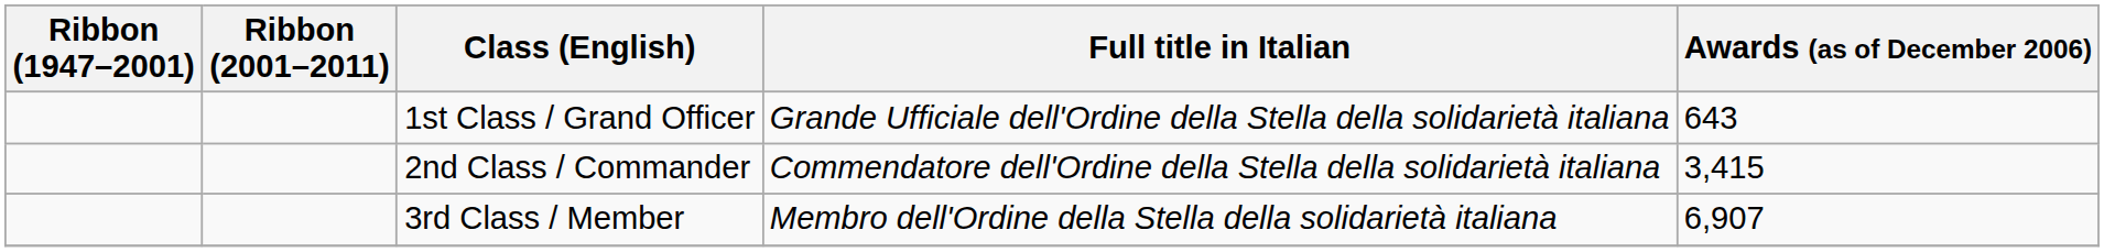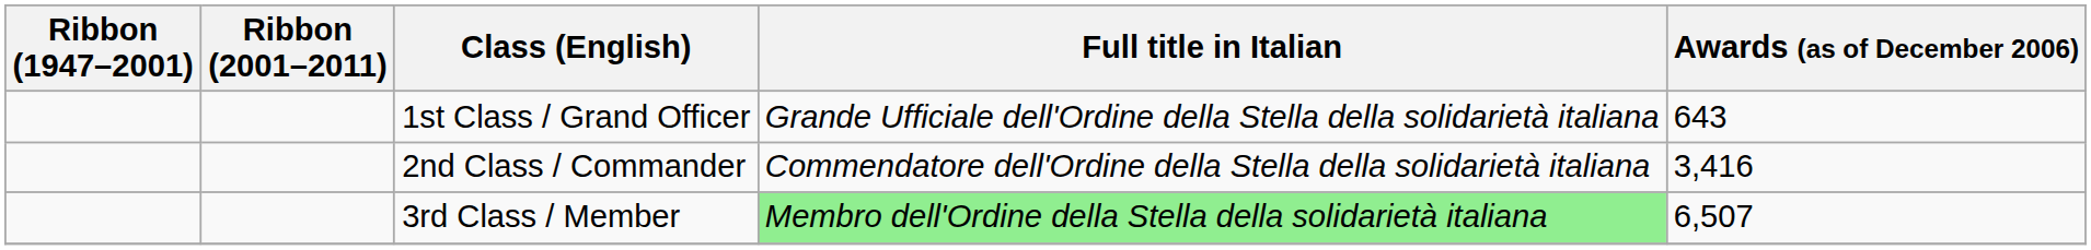 <table class="wikitable" style="text-align:left">
 <tr>
 <th>Ribbon<br> (1947–2001)</th>
 <th>Ribbon<br> (2001–2011)</th>
 <th>Class (English)</th>
 <th>Full title in Italian</th>
 <th>Awards <small>(as of December 2006)</small></th>
 </tr>
 <tr>
 <td></td>
 <td></td>
 <td>1st Class / Grand Officer</td>
 <td><em>Grande Ufficiale dell'Ordine della Stella della solidarietà italiana</em></td>
 <td>643</td>
 </tr>
 <tr>
 <td></td>
 <td></td>
 <td>2nd Class / Commander</td>
 <td><em>Commendatore dell'Ordine della Stella della solidarietà italiana</em></td>
-<td>3,415</td>
+<td>3,416</td>
 </tr>
 <tr>
 <td></td>
 <td></td>
 <td>3rd Class / Member</td>
-<td><em>Membro dell'Ordine della Stella della solidarietà italiana</em></td>
-<td>6,907</td>
+<td style="background: lightgreen;"><em>Membro dell'Ordine della Stella della solidarietà italiana</em></td>
+<td>6,507</td>
 </tr>
 <tr>
 </tr>
 </table>
